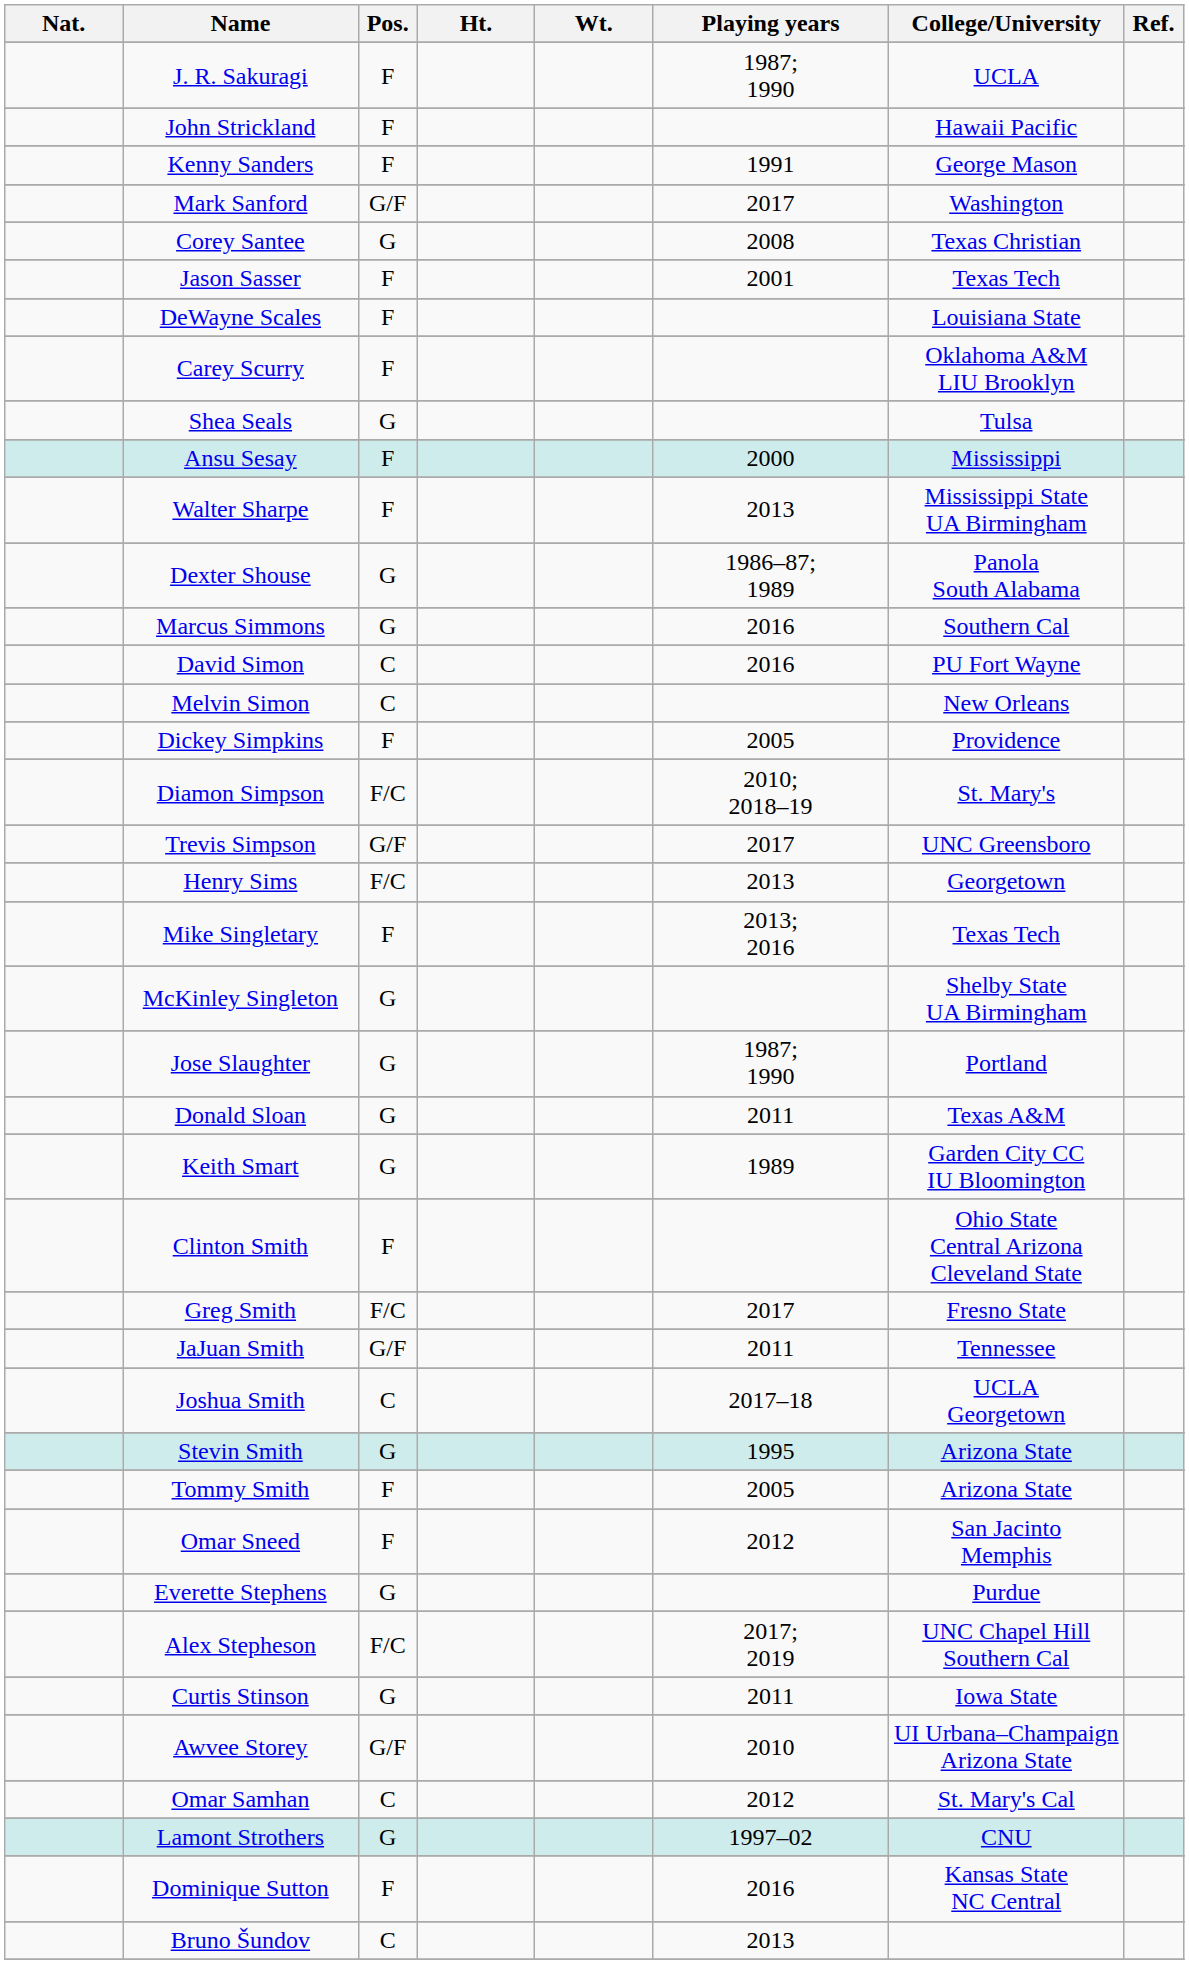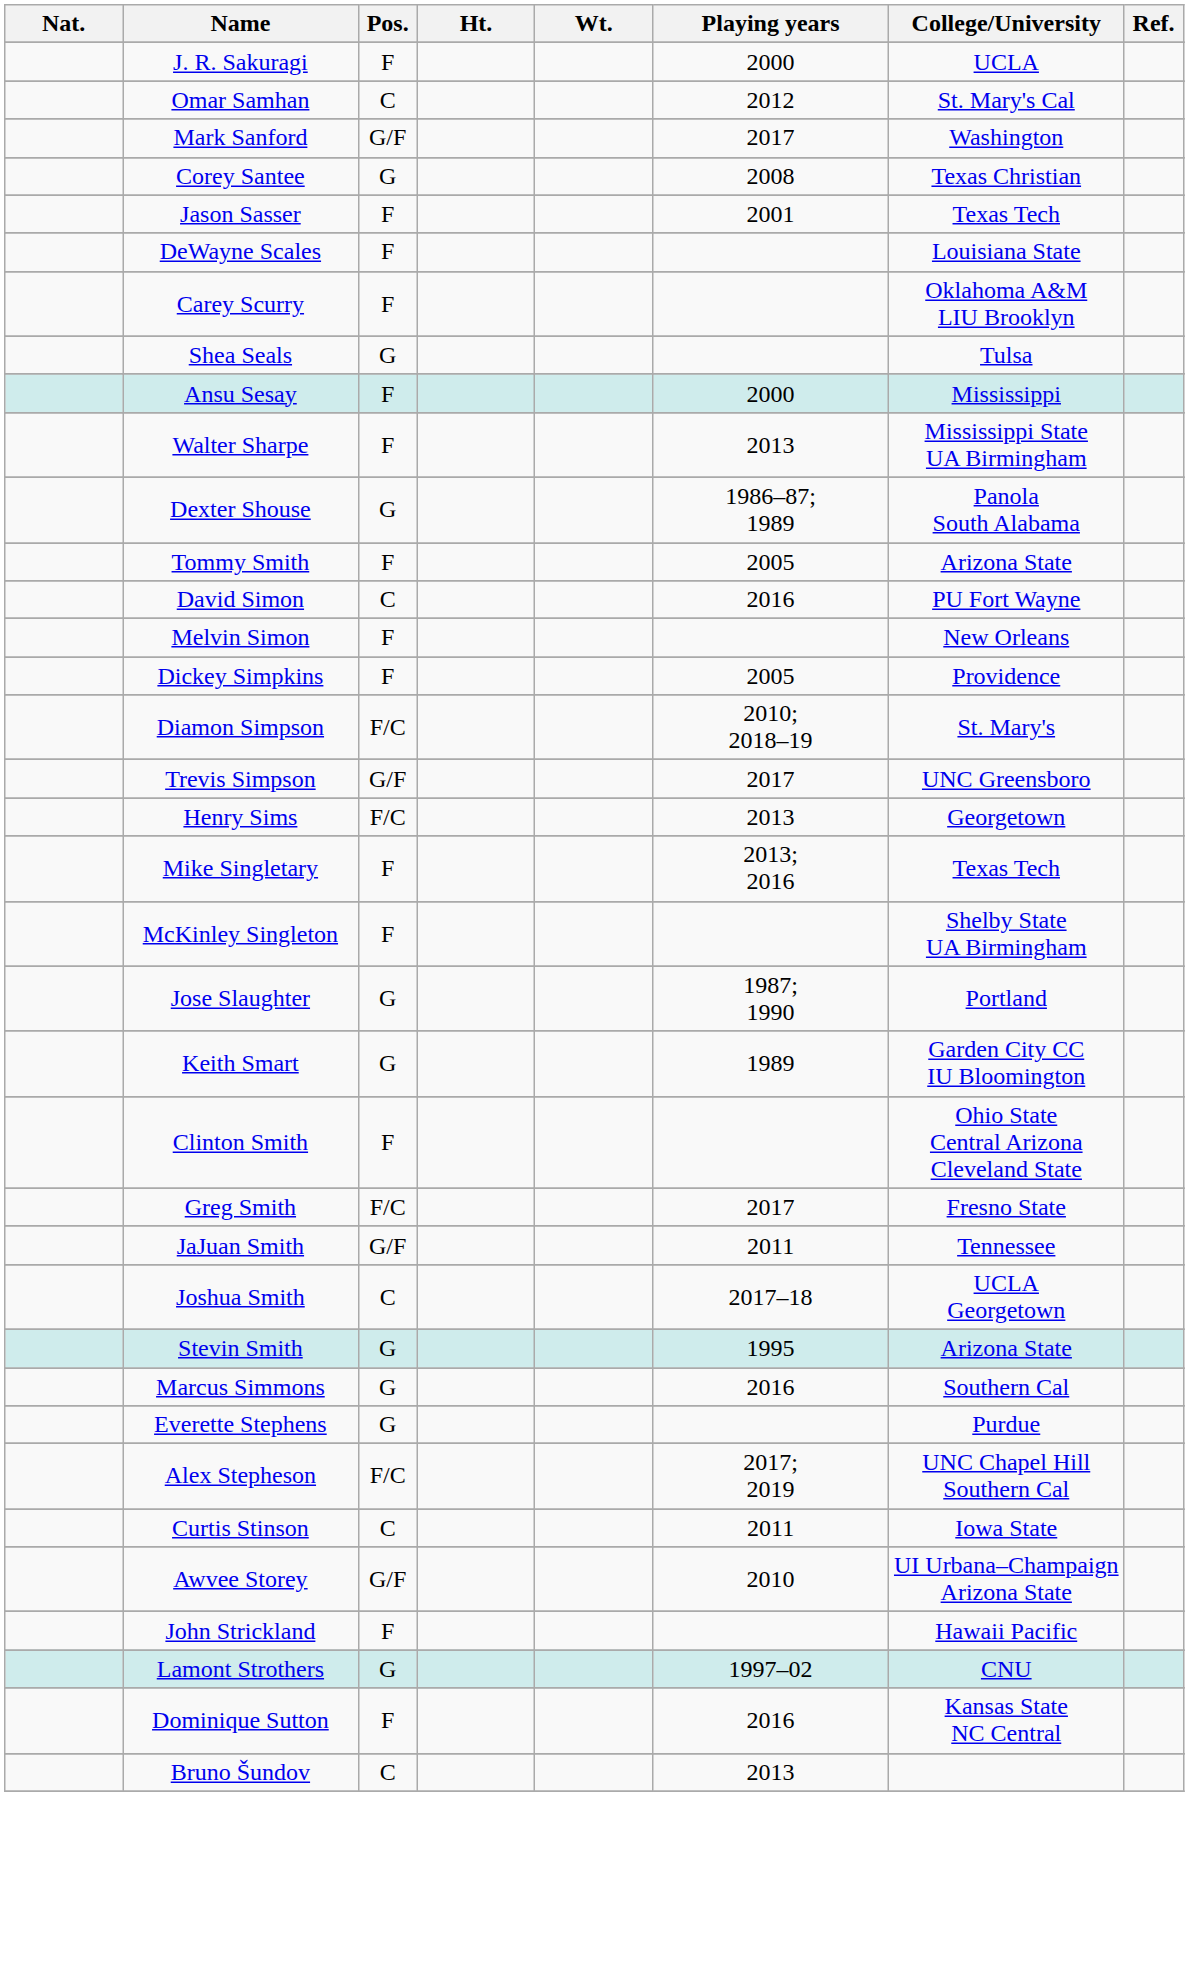 <table class="wikitable" style="text-align:center;">
 <tr>
 <th scope="col" width="10%">Nat.</th>
 <th scope="col" width="20%">Name</th>
 <th scope="col" width="5%">Pos.</th>
 <th scope="col" width="10%">Ht.</th>
 <th scope="col" width="10%">Wt.</th>
 <th scope="col" width="20%">Playing years</th>
 <th scope="col" width="20%">College/University</th>
 <th scope="col" width="5%">Ref.</th>
 </tr>
 <tr>
 </tr>
 <tr>
 <td> </td>
 <td><a href='#'>J. R. Sakuragi</a></td>
 <td>F</td>
 <td></td>
 <td></td>
-<td>1987;<br>1990</td>
+<td>2000</td>
 <td><a href='#'>UCLA</a></td>
 <td></td>
 </tr>
 <tr>
 </tr>
 <tr>
-<td></td>
-<td><a href='#'>John Strickland</a></td>
-<td>F</td>
+<td> </td>
+<td><a href='#'>Omar Samhan</a></td>
+<td>C</td>
 <td></td>
 <td></td>
-<td></td>
-<td><a href='#'>Hawaii Pacific</a></td>
+<td>2012</td>
+<td><a href='#'>St. Mary's Cal</a></td>
 <td></td>
 </tr>
 <tr>
-</tr>
-<tr>
-<td></td>
-<td><a href='#'>Kenny Sanders</a></td>
-<td>F</td>
-<td></td>
-<td></td>
-<td>1991</td>
-<td><a href='#'>George Mason</a></td>
-<td></td>
 </tr>
 <tr>
 </tr>
 <tr>
 <td></td>
 <td><a href='#'>Mark Sanford</a></td>
 <td>G/F</td>
 <td></td>
 <td></td>
 <td>2017</td>
 <td><a href='#'>Washington</a></td>
 <td></td>
 </tr>
 <tr>
 </tr>
 <tr>
 <td></td>
 <td><a href='#'>Corey Santee</a></td>
 <td>G</td>
 <td></td>
 <td></td>
 <td>2008</td>
 <td><a href='#'>Texas Christian</a></td>
 <td></td>
 </tr>
 <tr>
 </tr>
 <tr>
 <td></td>
 <td><a href='#'>Jason Sasser</a></td>
 <td>F</td>
 <td></td>
 <td></td>
 <td>2001</td>
 <td><a href='#'>Texas Tech</a></td>
 <td></td>
 </tr>
 <tr>
 </tr>
 <tr>
 <td></td>
 <td><a href='#'>DeWayne Scales</a></td>
 <td>F</td>
 <td></td>
 <td></td>
 <td></td>
 <td><a href='#'>Louisiana State</a></td>
 <td></td>
 </tr>
 <tr>
 </tr>
 <tr>
 <td></td>
 <td><a href='#'>Carey Scurry</a></td>
 <td>F</td>
 <td></td>
 <td></td>
 <td></td>
 <td><a href='#'>Oklahoma A&M</a><br><a href='#'>LIU Brooklyn</a></td>
 <td></td>
 </tr>
 <tr>
 </tr>
 <tr>
 <td></td>
 <td><a href='#'>Shea Seals</a></td>
 <td>G</td>
 <td></td>
 <td></td>
 <td></td>
 <td><a href='#'>Tulsa</a></td>
 <td></td>
 </tr>
 <tr>
 </tr>
 <tr align="center" bgcolor="#CFECEC" width="20">
 <td></td>
 <td><a href='#'>Ansu Sesay</a></td>
 <td>F</td>
 <td></td>
 <td></td>
 <td>2000</td>
 <td><a href='#'>Mississippi</a></td>
 <td></td>
 </tr>
 <tr>
 </tr>
 <tr>
 <td></td>
 <td><a href='#'>Walter Sharpe</a></td>
 <td>F</td>
 <td></td>
 <td></td>
 <td>2013</td>
 <td><a href='#'>Mississippi State</a><br><a href='#'>UA Birmingham</a></td>
 <td></td>
 </tr>
 <tr>
 </tr>
 <tr>
 <td></td>
 <td><a href='#'>Dexter Shouse</a></td>
 <td>G</td>
 <td></td>
 <td></td>
 <td>1986–87;<br>1989</td>
 <td><a href='#'>Panola</a><br><a href='#'>South Alabama</a></td>
 <td></td>
 </tr>
 <tr>
 </tr>
 <tr>
 <td></td>
-<td><a href='#'>Marcus Simmons</a></td>
-<td>G</td>
+<td><a href='#'>Tommy Smith</a></td>
+<td>F</td>
 <td></td>
 <td></td>
-<td>2016</td>
-<td><a href='#'>Southern Cal</a></td>
+<td>2005</td>
+<td><a href='#'>Arizona State</a></td>
 <td></td>
 </tr>
 <tr>
 </tr>
 <tr>
 <td></td>
 <td><a href='#'>David Simon</a></td>
 <td>C</td>
 <td></td>
 <td></td>
 <td>2016</td>
 <td><a href='#'>PU Fort Wayne</a></td>
 <td></td>
 </tr>
 <tr>
 </tr>
 <tr>
 <td></td>
 <td><a href='#'>Melvin Simon</a></td>
-<td>C</td>
+<td>F</td>
 <td></td>
 <td></td>
 <td></td>
 <td><a href='#'>New Orleans</a></td>
 <td></td>
 </tr>
 <tr>
 </tr>
 <tr>
 <td></td>
 <td><a href='#'>Dickey Simpkins</a></td>
 <td>F</td>
 <td></td>
 <td></td>
 <td>2005</td>
 <td><a href='#'>Providence</a></td>
 <td></td>
 </tr>
 <tr>
 </tr>
 <tr>
 <td></td>
 <td><a href='#'>Diamon Simpson</a></td>
 <td>F/C</td>
 <td></td>
 <td></td>
 <td>2010;<br>2018–19</td>
 <td><a href='#'>St. Mary's</a></td>
 <td></td>
 </tr>
 <tr>
 </tr>
 <tr>
 <td></td>
 <td><a href='#'>Trevis Simpson</a></td>
 <td>G/F</td>
 <td></td>
 <td></td>
 <td>2017</td>
 <td><a href='#'>UNC Greensboro</a></td>
 <td></td>
 </tr>
 <tr>
 </tr>
 <tr>
 <td></td>
 <td><a href='#'>Henry Sims</a></td>
 <td>F/C</td>
 <td></td>
 <td></td>
 <td>2013</td>
 <td><a href='#'>Georgetown</a></td>
 <td></td>
 </tr>
 <tr>
 </tr>
 <tr>
 <td></td>
 <td><a href='#'>Mike Singletary</a></td>
 <td>F</td>
 <td></td>
 <td></td>
 <td>2013;<br>2016</td>
 <td><a href='#'>Texas Tech</a></td>
 <td></td>
 </tr>
 <tr>
 </tr>
 <tr>
 <td></td>
 <td><a href='#'>McKinley Singleton</a></td>
-<td>G</td>
+<td>F</td>
 <td></td>
 <td></td>
 <td></td>
 <td><a href='#'>Shelby State</a><br><a href='#'>UA Birmingham</a></td>
 <td></td>
 </tr>
 <tr>
 </tr>
 <tr>
 <td></td>
 <td><a href='#'>Jose Slaughter</a></td>
 <td>G</td>
 <td></td>
 <td></td>
 <td>1987;<br>1990</td>
 <td><a href='#'>Portland</a></td>
 <td></td>
 </tr>
 <tr>
-</tr>
-<tr>
-<td> </td>
-<td><a href='#'>Donald Sloan</a></td>
-<td>G</td>
-<td></td>
-<td></td>
-<td>2011</td>
-<td><a href='#'>Texas A&M</a></td>
-<td></td>
 </tr>
 <tr>
 </tr>
 <tr>
 <td></td>
 <td><a href='#'>Keith Smart</a></td>
 <td>G</td>
 <td></td>
 <td></td>
 <td>1989</td>
 <td><a href='#'>Garden City CC</a><br><a href='#'>IU Bloomington</a></td>
 <td></td>
 </tr>
 <tr>
 </tr>
 <tr>
 <td></td>
 <td><a href='#'>Clinton Smith</a></td>
 <td>F</td>
 <td></td>
 <td></td>
 <td></td>
 <td><a href='#'>Ohio State</a><br><a href='#'>Central Arizona</a><br><a href='#'>Cleveland State</a></td>
 <td></td>
 </tr>
 <tr>
 </tr>
 <tr>
 <td></td>
 <td><a href='#'>Greg Smith</a></td>
 <td>F/C</td>
 <td></td>
 <td></td>
 <td>2017</td>
 <td><a href='#'>Fresno State</a></td>
 <td></td>
 </tr>
 <tr>
 </tr>
 <tr>
 <td></td>
 <td><a href='#'>JaJuan Smith</a></td>
 <td>G/F</td>
 <td></td>
 <td></td>
 <td>2011</td>
 <td><a href='#'>Tennessee</a></td>
 <td></td>
 </tr>
 <tr>
 </tr>
 <tr>
 <td></td>
 <td><a href='#'>Joshua Smith</a></td>
 <td>C</td>
 <td></td>
 <td></td>
 <td>2017–18</td>
 <td><a href='#'>UCLA</a><br><a href='#'>Georgetown</a></td>
 <td></td>
 </tr>
 <tr>
 </tr>
 <tr align="center" bgcolor="#CFECEC" width="20">
 <td></td>
 <td><a href='#'>Stevin Smith</a></td>
 <td>G</td>
 <td></td>
 <td></td>
 <td>1995</td>
 <td><a href='#'>Arizona State</a></td>
 <td></td>
 </tr>
 <tr>
 </tr>
 <tr>
 <td></td>
-<td><a href='#'>Tommy Smith</a></td>
-<td>F</td>
+<td><a href='#'>Marcus Simmons</a></td>
+<td>G</td>
 <td></td>
 <td></td>
-<td>2005</td>
-<td><a href='#'>Arizona State</a></td>
+<td>2016</td>
+<td><a href='#'>Southern Cal</a></td>
 <td></td>
 </tr>
 <tr>
-</tr>
-<tr>
-<td></td>
-<td><a href='#'>Omar Sneed</a></td>
-<td>F</td>
-<td></td>
-<td></td>
-<td>2012</td>
-<td><a href='#'>San Jacinto</a><br><a href='#'>Memphis</a></td>
-<td></td>
 </tr>
 <tr>
 </tr>
 <tr>
 <td></td>
 <td><a href='#'>Everette Stephens</a></td>
 <td>G</td>
 <td></td>
 <td></td>
 <td></td>
 <td><a href='#'>Purdue</a></td>
 <td></td>
 </tr>
 <tr>
 </tr>
 <tr>
 <td></td>
 <td><a href='#'>Alex Stepheson</a></td>
 <td>F/C</td>
 <td></td>
 <td></td>
 <td>2017;<br>2019</td>
 <td><a href='#'>UNC Chapel Hill</a><br><a href='#'>Southern Cal</a></td>
 <td></td>
 </tr>
 <tr>
 </tr>
 <tr>
 <td></td>
 <td><a href='#'>Curtis Stinson</a></td>
-<td>G</td>
+<td>C</td>
 <td></td>
 <td></td>
 <td>2011</td>
 <td><a href='#'>Iowa State</a></td>
 <td></td>
 </tr>
 <tr>
 </tr>
 <tr>
 <td></td>
 <td><a href='#'>Awvee Storey</a></td>
 <td>G/F</td>
 <td></td>
 <td></td>
 <td>2010</td>
 <td><a href='#'>UI Urbana–Champaign</a><br><a href='#'>Arizona State</a></td>
 <td></td>
 </tr>
 <tr>
 </tr>
 <tr>
-<td> </td>
-<td><a href='#'>Omar Samhan</a></td>
-<td>C</td>
+<td></td>
+<td><a href='#'>John Strickland</a></td>
+<td>F</td>
 <td></td>
 <td></td>
-<td>2012</td>
-<td><a href='#'>St. Mary's Cal</a></td>
+<td></td>
+<td><a href='#'>Hawaii Pacific</a></td>
 <td></td>
 </tr>
 <tr>
 </tr>
 <tr align="center" bgcolor="#CFECEC" width="20">
 <td></td>
 <td><a href='#'>Lamont Strothers</a></td>
 <td>G</td>
 <td></td>
 <td></td>
 <td>1997–02</td>
 <td><a href='#'>CNU</a></td>
 <td></td>
 </tr>
 <tr>
 </tr>
 <tr>
 <td></td>
 <td><a href='#'>Dominique Sutton</a></td>
 <td>F</td>
 <td></td>
 <td></td>
 <td>2016</td>
 <td><a href='#'>Kansas State</a><br><a href='#'>NC Central</a></td>
 <td></td>
 </tr>
 <tr>
 </tr>
 <tr>
 <td></td>
 <td><a href='#'>Bruno Šundov</a></td>
 <td>C</td>
 <td></td>
 <td></td>
 <td>2013</td>
 <td></td>
 <td></td>
 </tr>
 <tr>
 </tr>
 </table>
